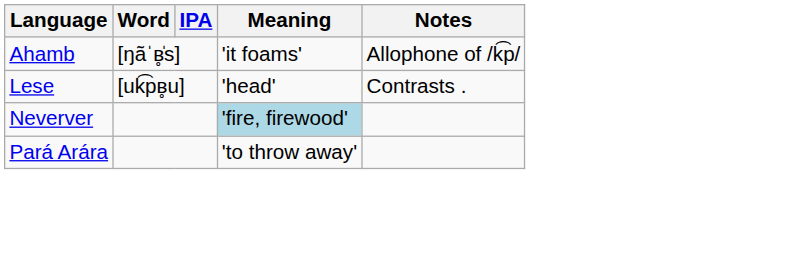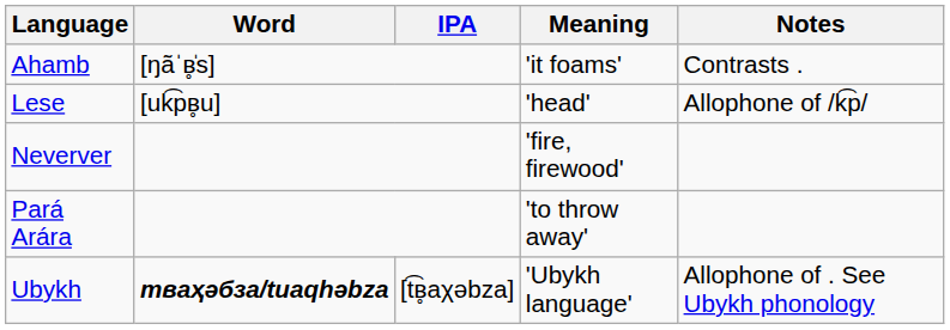 <table class="wikitable">
 <tr>
 <th>Language</th>
 <th>Word</th>
 <th><a href='#'>IPA</a></th>
 <th>Meaning</th>
 <th>Notes</th>
 </tr>
 <tr>
 <td><a href='#'>Ahamb</a></td>
 <td colspan="2">[ŋãˈʙ̥̍s]</td>
 <td>'it foams'</td>
-<td>Allophone of /k͡p/</td>
+<td>Contrasts .</td>
 </tr>
 <tr>
 <td><a href='#'>Lese</a></td>
 <td colspan="2">[uk͡pʙ̥u]</td>
 <td>'head'</td>
-<td>Contrasts .</td>
+<td>Allophone of /k͡p/</td>
 </tr>
 <tr>
 <td><a href='#'>Neverver</a></td>
 <td colspan="2"></td>
-<td style="background: lightblue;">'fire, firewood'</td>
+<td>'fire, firewood'</td>
 <td></td>
 </tr>
 <tr>
 <td><a href='#'>Pará Arára</a></td>
 <td colspan="2"></td>
 <td>'to throw away'</td>
 <td></td>
 </tr>
+<tr>
+<td><a href='#'>Ubykh</a></td>
+<td><strong><em>тв<strong>аҳəбза<em>/tuaqhəbza</td>
+<td>[t͡ʙ̥aχəbza]</td>
+<td>'Ubykh language'</td>
+<td>Allophone of . See <a href='#'>Ubykh phonology</a></td>
+</tr>
 </table>
